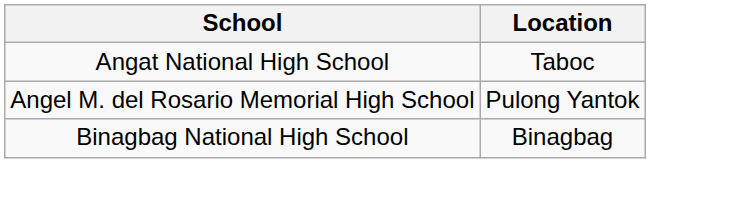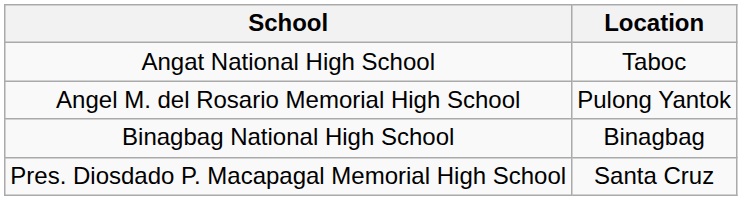 <table class="wikitable" style="text-align:center;">
 <tr>
 <th>School</th>
 <th>Location</th>
 </tr>
 <tr>
 <td>Angat National High School</td>
 <td>Taboc</td>
 </tr>
 <tr>
 <td>Angel M. del Rosario Memorial High School</td>
 <td>Pulong Yantok</td>
 </tr>
 <tr>
 <td>Binagbag National High School</td>
 <td>Binagbag</td>
 </tr>
+<tr>
+<td>Pres. Diosdado P. Macapagal Memorial High School</td>
+<td>Santa Cruz</td>
+</tr>
 </table>
